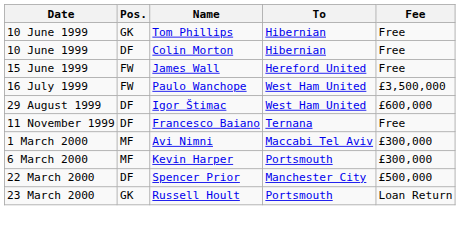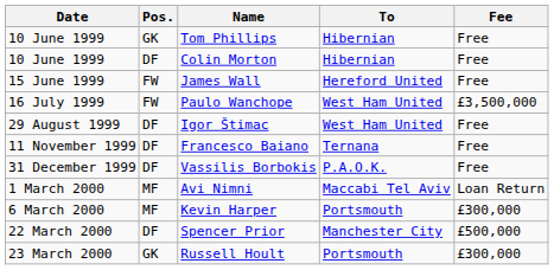 <table class="wikitable">
 <tr>
 <th>Date</th>
 <th>Pos.</th>
 <th>Name</th>
 <th>To</th>
 <th>Fee</th>
 </tr>
 <tr>
 <td>10 June 1999</td>
 <td>GK</td>
 <td><a href='#'>Tom Phillips</a></td>
 <td><a href='#'>Hibernian</a></td>
 <td>Free</td>
 </tr>
 <tr>
 <td>10 June 1999</td>
 <td>DF</td>
 <td><a href='#'>Colin Morton</a></td>
 <td><a href='#'>Hibernian</a></td>
 <td>Free</td>
 </tr>
 <tr>
 <td>15 June 1999</td>
 <td>FW</td>
 <td><a href='#'>James Wall</a></td>
 <td><a href='#'>Hereford United</a></td>
 <td>Free</td>
 </tr>
 <tr>
 <td>16 July 1999</td>
 <td>FW</td>
 <td><a href='#'>Paulo Wanchope</a></td>
 <td><a href='#'>West Ham United</a></td>
 <td>£3,500,000</td>
 </tr>
 <tr>
 <td>29 August 1999</td>
 <td>DF</td>
 <td><a href='#'>Igor Štimac</a></td>
 <td><a href='#'>West Ham United</a></td>
-<td>£600,000</td>
+<td>Free</td>
 </tr>
 <tr>
 <td>11 November 1999</td>
 <td>DF</td>
 <td><a href='#'>Francesco Baiano</a></td>
 <td><a href='#'>Ternana</a></td>
 <td>Free</td>
 </tr>
 <tr>
+<td>31 December 1999</td>
+<td>DF</td>
+<td><a href='#'>Vassilis Borbokis</a></td>
+<td><a href='#'>P.A.O.K.</a></td>
+<td>Free</td>
+</tr>
+<tr>
 <td>1 March 2000</td>
 <td>MF</td>
 <td><a href='#'>Avi Nimni</a></td>
 <td><a href='#'>Maccabi Tel Aviv</a></td>
-<td>£300,000</td>
+<td>Loan Return</td>
 </tr>
 <tr>
 <td>6 March 2000</td>
 <td>MF</td>
 <td><a href='#'>Kevin Harper</a></td>
 <td><a href='#'>Portsmouth</a></td>
 <td>£300,000</td>
 </tr>
 <tr>
 <td>22 March 2000</td>
 <td>DF</td>
 <td><a href='#'>Spencer Prior</a></td>
 <td><a href='#'>Manchester City</a></td>
 <td>£500,000</td>
 </tr>
 <tr>
 <td>23 March 2000</td>
 <td>GK</td>
 <td><a href='#'>Russell Hoult</a></td>
 <td><a href='#'>Portsmouth</a></td>
-<td>Loan Return</td>
+<td>£300,000</td>
 </tr>
 </table>
